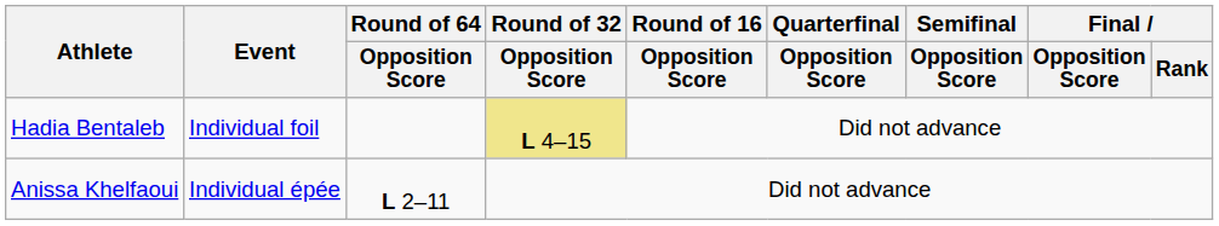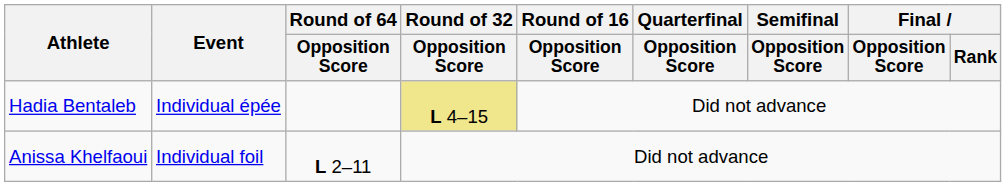 <table class="wikitable" style="font-size:90%">
 <tr>
 <th rowspan="2">Athlete</th>
 <th rowspan="2">Event</th>
 <th>Round of 64</th>
 <th>Round of 32</th>
 <th>Round of 16</th>
 <th>Quarterfinal</th>
 <th>Semifinal</th>
 <th colspan=2>Final / </th>
 </tr>
 <tr style="font-size:95%">
 <th>Opposition <br> Score</th>
 <th>Opposition <br> Score</th>
 <th>Opposition <br> Score</th>
 <th>Opposition <br> Score</th>
 <th>Opposition <br> Score</th>
 <th>Opposition <br> Score</th>
 <th>Rank</th>
 </tr>
 <tr align=center>
 <td align=left><a href='#'>Hadia Bentaleb</a></td>
-<td align=left><a href='#'>Individual foil</a></td>
+<td align=left><a href='#'>Individual épée</a></td>
 <td></td>
 <td style="background: khaki;"><br><strong>L</strong> 4–15</td>
 <td colspan=5>Did not advance</td>
 </tr>
 <tr align=center>
 <td align=left><a href='#'>Anissa Khelfaoui</a></td>
-<td align=left><a href='#'>Individual épée</a></td>
+<td align=left><a href='#'>Individual foil</a></td>
 <td><br><strong>L</strong> 2–11</td>
 <td colspan=6>Did not advance</td>
 </tr>
 </table>
